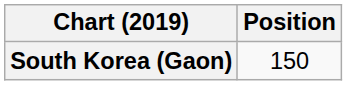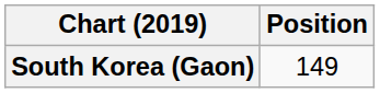 <table class="wikitable sortable plainrowheaders" style="text-align:center;">
 <tr>
 <th>Chart (2019)</th>
 <th>Position</th>
 </tr>
 <tr>
 <th scope="row">South Korea (Gaon)</th>
-<td>150</td>
+<td>149</td>
 </tr>
 </table>
